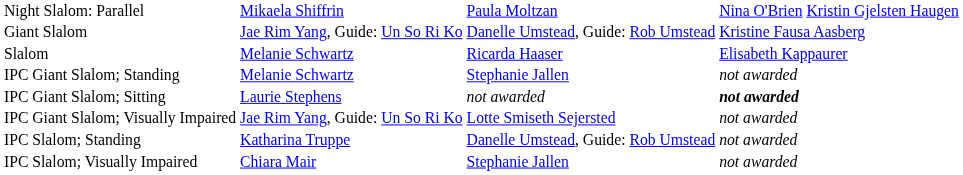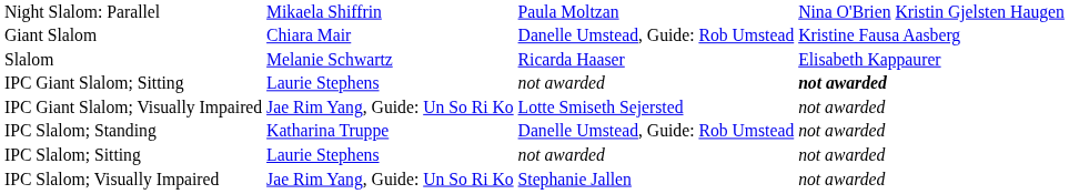 <table>
 <tr>
 <td>Night Slalom: Parallel </td>
 <td> <a href='#'>Mikaela Shiffrin</a></td>
 <td> <a href='#'>Paula Moltzan</a></td>
 <td> <a href='#'>Nina O'Brien</a>  <a href='#'>Kristin Gjelsten Haugen</a></td>
 </tr>
 <tr>
 <td>Giant Slalom </td>
-<td> <a href='#'>Jae Rim Yang</a>, Guide: <a href='#'>Un So Ri Ko</a></td>
+<td> <a href='#'>Chiara Mair</a></td>
 <td> <a href='#'>Danelle Umstead</a>, Guide: <a href='#'>Rob Umstead</a></td>
 <td> <a href='#'>Kristine Fausa Aasberg</a></td>
 </tr>
 <tr>
 <td>Slalom </td>
 <td> <a href='#'>Melanie Schwartz</a></td>
 <td> <a href='#'>Ricarda Haaser</a></td>
 <td> <a href='#'>Elisabeth Kappaurer</a></td>
-</tr>
-<tr>
-<td>IPC Giant Slalom; Standing </td>
-<td> <a href='#'>Melanie Schwartz</a></td>
-<td> <a href='#'>Stephanie Jallen</a></td>
-<td><em>not awarded</em></td>
 </tr>
 <tr>
 <td>IPC Giant Slalom; Sitting </td>
 <td> <a href='#'>Laurie Stephens</a></td>
 <td><em>not awarded</em></td>
 <td><strong><em>not awarded</em></strong></td>
 </tr>
 <tr>
 <td>IPC Giant Slalom; Visually Impaired </td>
 <td> <a href='#'>Jae Rim Yang</a>, Guide: <a href='#'>Un So Ri Ko</a></td>
 <td> <a href='#'>Lotte Smiseth Sejersted</a></td>
 <td><em>not awarded</em></td>
 </tr>
 <tr>
 <td>IPC Slalom; Standing </td>
 <td> <a href='#'>Katharina Truppe</a></td>
 <td> <a href='#'>Danelle Umstead</a>, Guide: <a href='#'>Rob Umstead</a></td>
 <td><em>not awarded</em></td>
 </tr>
 <tr>
+<td>IPC Slalom; Sitting </td>
+<td> <a href='#'>Laurie Stephens</a></td>
+<td><em>not awarded</em></td>
+<td><em>not awarded</em></td>
+</tr>
+<tr>
 <td>IPC Slalom; Visually Impaired </td>
-<td> <a href='#'>Chiara Mair</a></td>
+<td> <a href='#'>Jae Rim Yang</a>, Guide: <a href='#'>Un So Ri Ko</a></td>
 <td> <a href='#'>Stephanie Jallen</a></td>
 <td><em>not awarded</em></td>
 </tr>
 </table>
